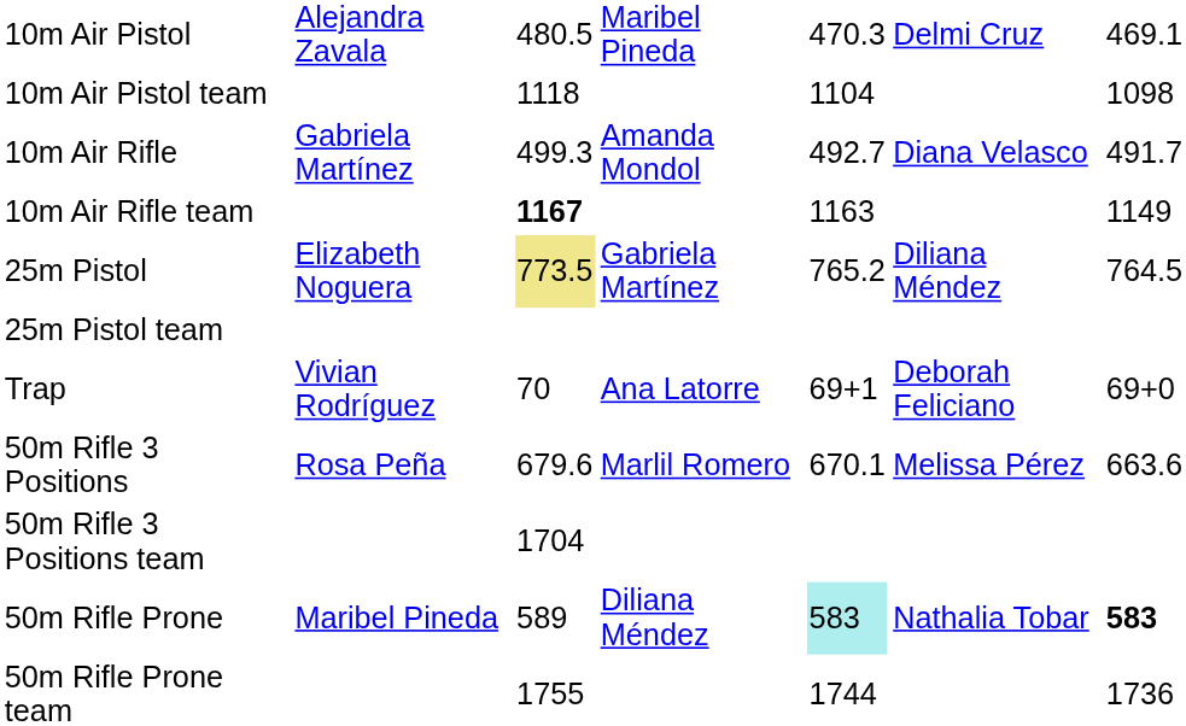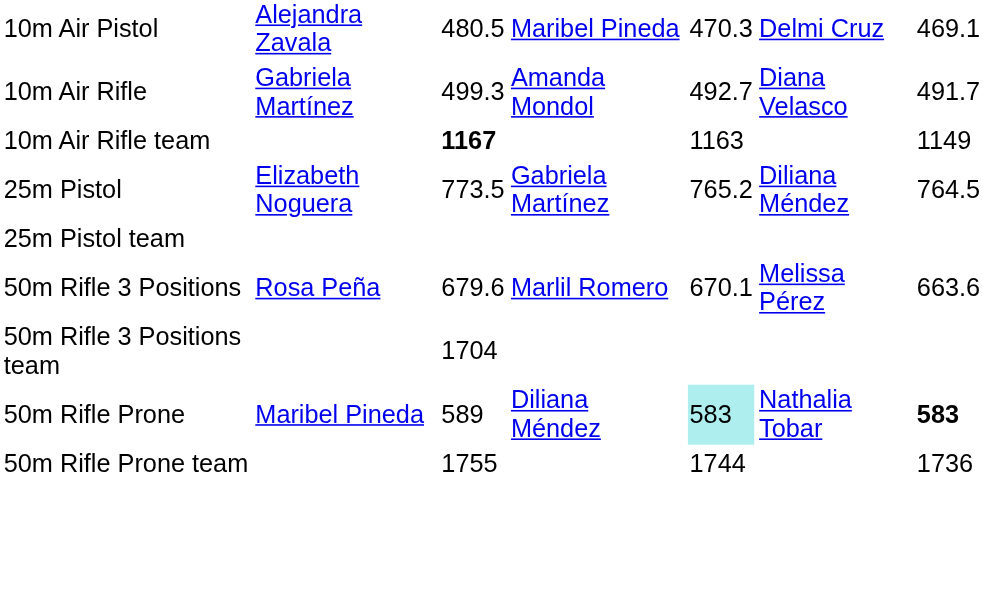 <table>
 <tr>
 <td>10m Air Pistol</td>
 <td><a href='#'>Alejandra Zavala</a><br></td>
 <td>480.5</td>
 <td><a href='#'>Maribel Pineda</a><br></td>
 <td>470.3</td>
 <td><a href='#'>Delmi Cruz</a><br></td>
 <td>469.1</td>
-</tr>
-<tr>
-<td>10m Air Pistol team</td>
-<td></td>
-<td>1118</td>
-<td></td>
-<td>1104</td>
-<td></td>
-<td>1098</td>
 </tr>
 <tr>
 <td>10m Air Rifle</td>
 <td><a href='#'>Gabriela Martínez</a><br></td>
 <td>499.3</td>
 <td><a href='#'>Amanda Mondol</a><br></td>
 <td>492.7</td>
 <td><a href='#'>Diana Velasco</a><br></td>
 <td>491.7</td>
 </tr>
 <tr>
 <td>10m Air Rifle team</td>
 <td></td>
 <td><strong>1167</strong></td>
 <td></td>
 <td>1163</td>
 <td></td>
 <td>1149</td>
 </tr>
 <tr>
 <td>25m Pistol</td>
 <td><a href='#'>Elizabeth Noguera</a><br></td>
-<td style="background: khaki;">773.5</td>
+<td>773.5</td>
 <td><a href='#'>Gabriela Martínez</a><br></td>
 <td>765.2</td>
 <td><a href='#'>Diliana Méndez</a><br></td>
 <td>764.5</td>
 </tr>
 <tr>
 <td>25m Pistol team</td>
 <td></td>
 <td></td>
 <td></td>
 <td></td>
 <td></td>
 <td></td>
-</tr>
-<tr>
-<td>Trap</td>
-<td><a href='#'>Vivian Rodríguez</a><br></td>
-<td>70</td>
-<td><a href='#'>Ana Latorre</a><br></td>
-<td>69+1</td>
-<td><a href='#'>Deborah Feliciano</a><br></td>
-<td>69+0</td>
 </tr>
 <tr>
 <td>50m Rifle 3 Positions</td>
 <td><a href='#'>Rosa Peña</a><br></td>
 <td>679.6</td>
 <td><a href='#'>Marlil Romero</a><br></td>
 <td>670.1</td>
 <td><a href='#'>Melissa Pérez</a><br></td>
 <td>663.6</td>
 </tr>
 <tr>
 <td>50m Rifle 3 Positions team</td>
 <td></td>
 <td>1704</td>
 <td></td>
 <td></td>
 <td></td>
 <td></td>
 </tr>
 <tr>
 <td>50m Rifle Prone</td>
 <td><a href='#'>Maribel Pineda</a><br></td>
 <td>589</td>
 <td><a href='#'>Diliana Méndez</a><br></td>
 <td style="background: paleturquoise;">583</td>
 <td><a href='#'>Nathalia Tobar</a><br></td>
 <td><strong>583</strong></td>
 </tr>
 <tr>
 <td>50m Rifle Prone team</td>
 <td></td>
 <td>1755</td>
 <td></td>
 <td>1744</td>
 <td></td>
 <td>1736</td>
 </tr>
 <tr>
 </tr>
 </table>
